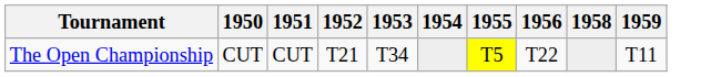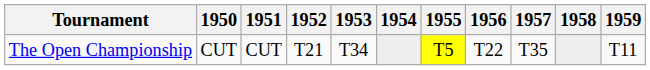 <table class="wikitable" style="font-size:95%;text-align:center;">
 <tr>
 <th>Tournament</th>
 <th>1950</th>
 <th>1951</th>
 <th>1952</th>
 <th>1953</th>
 <th>1954</th>
 <th>1955</th>
 <th>1956</th>
+<th>1957</th>
 <th>1958</th>
 <th>1959</th>
 </tr>
 <tr>
 <td align=left><a href='#'>The Open Championship</a></td>
 <td>CUT</td>
 <td>CUT</td>
 <td>T21</td>
 <td>T34</td>
 <td style="background:#eeeeee;"></td>
 <td style="background:yellow;">T5</td>
 <td>T22</td>
+<td>T35</td>
 <td style="background:#eeeeee;"></td>
 <td>T11</td>
 </tr>
 </table>
